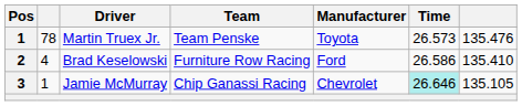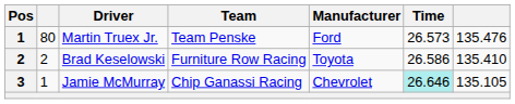 <table class="wikitable" style="font-size:95%">
 <tr>
 <th>Pos</th>
 <th></th>
 <th>Driver</th>
 <th>Team</th>
 <th>Manufacturer</th>
 <th>Time</th>
 <th></th>
 </tr>
 <tr>
 <th>1</th>
-<td>78</td>
+<td>80</td>
 <td><a href='#'>Martin Truex Jr.</a></td>
 <td><a href='#'>Team Penske</a></td>
-<td><a href='#'>Toyota</a></td>
+<td><a href='#'>Ford</a></td>
 <td>26.573</td>
 <td>135.476</td>
 </tr>
 <tr>
 <th>2</th>
-<td>4</td>
+<td>2</td>
 <td><a href='#'>Brad Keselowski</a></td>
 <td><a href='#'>Furniture Row Racing</a></td>
-<td><a href='#'>Ford</a></td>
+<td><a href='#'>Toyota</a></td>
 <td>26.586</td>
 <td>135.410</td>
 </tr>
 <tr>
 <th>3</th>
 <td>1</td>
 <td><a href='#'>Jamie McMurray</a></td>
 <td><a href='#'>Chip Ganassi Racing</a></td>
 <td><a href='#'>Chevrolet</a></td>
 <td style="background: paleturquoise;">26.646</td>
 <td>135.105</td>
 </tr>
 <tr>
 <th colspan="7"></th>
 </tr>
 </table>
